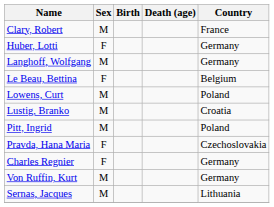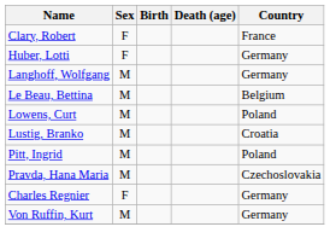 <table class="wikitable sortable">
 <tr>
 <th>Name</th>
 <th>Sex</th>
 <th>Birth</th>
 <th>Death (age)</th>
 <th>Country</th>
 </tr>
 <tr>
 <td><a href='#'>Clary, Robert</a></td>
-<td style="text-align:center">M</td>
+<td style="text-align:center">F</td>
 <td></td>
 <td></td>
 <td>France</td>
 </tr>
 <tr>
 <td><a href='#'>Huber, Lotti</a></td>
 <td style="text-align:center">F</td>
 <td></td>
 <td></td>
 <td>Germany</td>
 </tr>
 <tr>
 <td><a href='#'>Langhoff, Wolfgang</a></td>
 <td style="text-align:center">M</td>
 <td></td>
 <td></td>
 <td>Germany</td>
 </tr>
 <tr>
 <td><a href='#'>Le Beau, Bettina</a></td>
-<td style="text-align:center">F</td>
+<td style="text-align:center">M</td>
 <td></td>
 <td></td>
 <td>Belgium</td>
 </tr>
 <tr>
 <td><a href='#'>Lowens, Curt</a></td>
 <td style="text-align:center">M</td>
 <td></td>
 <td></td>
 <td>Poland</td>
 </tr>
 <tr>
 <td><a href='#'>Lustig, Branko</a></td>
 <td style="text-align:center">M</td>
 <td></td>
 <td></td>
 <td>Croatia</td>
 </tr>
 <tr>
 <td><a href='#'>Pitt, Ingrid</a></td>
 <td style="text-align:center">M</td>
 <td></td>
 <td></td>
 <td>Poland</td>
 </tr>
 <tr>
 <td><a href='#'>Pravda, Hana Maria</a></td>
-<td style="text-align:center">F</td>
+<td style="text-align:center">M</td>
 <td></td>
 <td></td>
 <td>Czechoslovakia</td>
 </tr>
 <tr>
 <td><a href='#'>Charles Regnier</a></td>
 <td style="text-align:center">F</td>
 <td></td>
 <td></td>
 <td>Germany</td>
 </tr>
 <tr>
 <td><a href='#'>Von Ruffin, Kurt</a></td>
 <td style="text-align:center">M</td>
 <td></td>
 <td></td>
 <td>Germany</td>
 </tr>
 <tr>
-<td><a href='#'>Sernas, Jacques</a></td>
-<td style="text-align:center">M</td>
-<td></td>
-<td></td>
-<td>Lithuania</td>
-</tr>
-<tr>
 </tr>
 </table>
